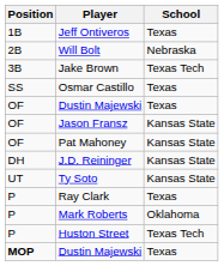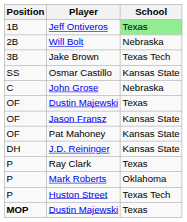 <table class="wikitable">
 <tr>
 <th>Position</th>
 <th>Player</th>
 <th>School</th>
 </tr>
 <tr>
 <td>1B</td>
 <td><a href='#'>Jeff Ontiveros</a></td>
-<td>Texas</td>
+<td style="background: lightgreen;">Texas</td>
 </tr>
 <tr>
 <td>2B</td>
 <td><a href='#'>Will Bolt</a></td>
 <td>Nebraska</td>
 </tr>
 <tr>
 <td>3B</td>
 <td>Jake Brown</td>
 <td>Texas Tech</td>
 </tr>
 <tr>
 <td>SS</td>
 <td>Osmar Castillo</td>
-<td>Texas</td>
+<td>Kansas State</td>
+</tr>
+<tr>
+<td>C</td>
+<td><a href='#'>John Grose</a></td>
+<td>Nebraska</td>
 </tr>
 <tr>
 <td>OF</td>
 <td><a href='#'>Dustin Majewski</a></td>
 <td>Texas</td>
 </tr>
 <tr>
 <td>OF</td>
 <td><a href='#'>Jason Fransz</a></td>
 <td>Kansas State</td>
 </tr>
 <tr>
 <td>OF</td>
 <td>Pat Mahoney</td>
 <td>Kansas State</td>
 </tr>
 <tr>
 <td>DH</td>
 <td><a href='#'>J.D. Reininger</a></td>
-<td>Kansas State</td>
-</tr>
-<tr>
-<td>UT</td>
-<td><a href='#'>Ty Soto</a></td>
 <td>Kansas State</td>
 </tr>
 <tr>
 <td>P</td>
 <td>Ray Clark</td>
 <td>Texas</td>
 </tr>
 <tr>
 <td>P</td>
 <td><a href='#'>Mark Roberts</a></td>
 <td>Oklahoma</td>
 </tr>
 <tr>
 <td>P</td>
 <td><a href='#'>Huston Street</a></td>
 <td>Texas Tech</td>
 </tr>
 <tr>
 <td><strong>MOP</strong></td>
 <td><a href='#'>Dustin Majewski</a></td>
 <td>Texas</td>
 </tr>
 </table>
